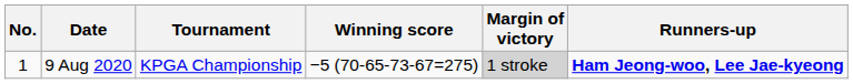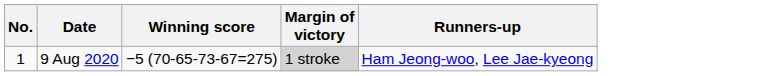 <table class="wikitable" style="font-size:95%;">
 <tr>
 <th>No.</th>
 <th>Date</th>
-<th>Tournament</th>
 <th>Winning score</th>
 <th>Margin of<br>victory</th>
 <th>Runners-up</th>
 </tr>
 <tr>
 <td align=center>1</td>
 <td align=right>9 Aug <a href='#'>2020</a></td>
-<td><a href='#'>KPGA Championship</a></td>
 <td>−5 (70-65-73-67=275)</td>
 <td style="background: lightgrey;">1 stroke</td>
-<td><strong> <a href='#'>Ham Jeong-woo</a>,  <a href='#'>Lee Jae-kyeong</a></strong></td>
+<td> <a href='#'>Ham Jeong-woo</a>,  <a href='#'>Lee Jae-kyeong</a></td>
 </tr>
 </table>
